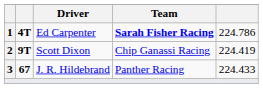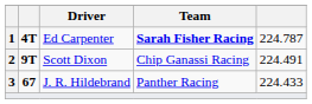 <table class="wikitable" style="font-size:95%;">
 <tr>
 </tr>
 <tr>
 <th></th>
 <th></th>
 <th>Driver</th>
 <th>Team</th>
 <th></th>
 </tr>
 <tr>
 <th>1</th>
 <td style="text-align:center"><strong>4T</strong></td>
 <td> <a href='#'>Ed Carpenter</a></td>
 <td><strong><a href='#'>Sarah Fisher Racing</a></strong></td>
-<td align=center>224.786</td>
+<td align=center>224.787</td>
 </tr>
 <tr>
 <th>2</th>
 <td style="text-align:center"><strong>9T</strong></td>
 <td> <a href='#'>Scott Dixon</a></td>
 <td><a href='#'>Chip Ganassi Racing</a></td>
-<td align=center>224.419</td>
+<td align=center>224.491</td>
 </tr>
 <tr>
 <th>3</th>
 <td style="text-align:center"><strong>67</strong></td>
 <td> <a href='#'>J. R. Hildebrand</a></td>
 <td><a href='#'>Panther Racing</a></td>
 <td align=center>224.433</td>
 </tr>
 <tr>
 <td style="background-color:#EAECF0;text-align:center" colspan=9><strong></strong></td>
 </tr>
 </table>
